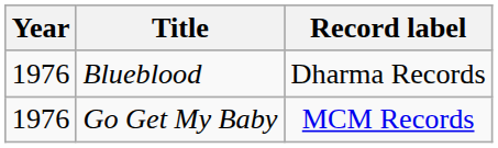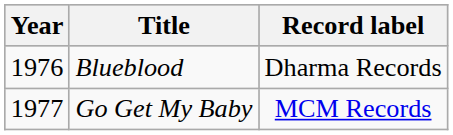 <table class="wikitable sortable">
 <tr>
 <th>Year</th>
 <th>Title</th>
 <th>Record label</th>
 </tr>
 <tr>
 <td>1976</td>
 <td><em>Blueblood</em></td>
 <td style="text-align:center;">Dharma Records</td>
 </tr>
 <tr>
-<td>1976</td>
+<td>1977</td>
 <td><em>Go Get My Baby</em></td>
 <td style="text-align:center;"><a href='#'>MCM Records</a></td>
 </tr>
 </table>
